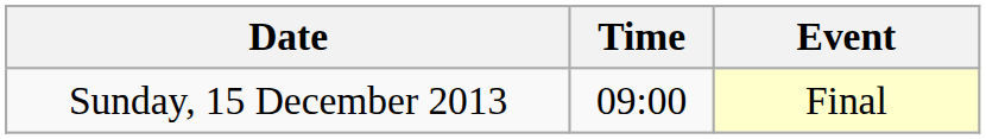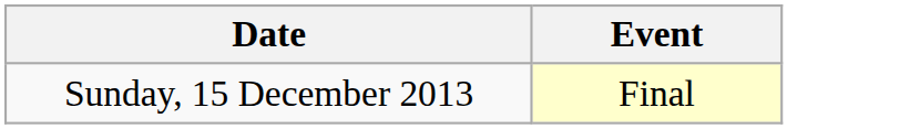 <table class = "wikitable" style="text-align:center;">
 <tr>
 <th width=220>Date</th>
-<th width=50>Time</th>
 <th width=100>Event</th>
 </tr>
 <tr>
 <td>Sunday, 15 December 2013</td>
-<td>09:00</td>
 <td bgcolor=ffffcc>Final</td>
 </tr>
 </table>
